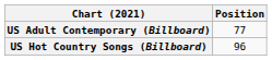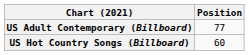 <table class="wikitable sortable plainrowheaders" style="text-align:center">
 <tr>
 <th>Chart (2021)</th>
 <th>Position</th>
 </tr>
 <tr>
 <th scope="row">US Adult Contemporary (<em>Billboard</em>)</th>
 <td>77</td>
 </tr>
 <tr>
 <th scope="row">US Hot Country Songs (<em>Billboard</em>)</th>
-<td>96</td>
+<td>60</td>
 </tr>
 </table>
